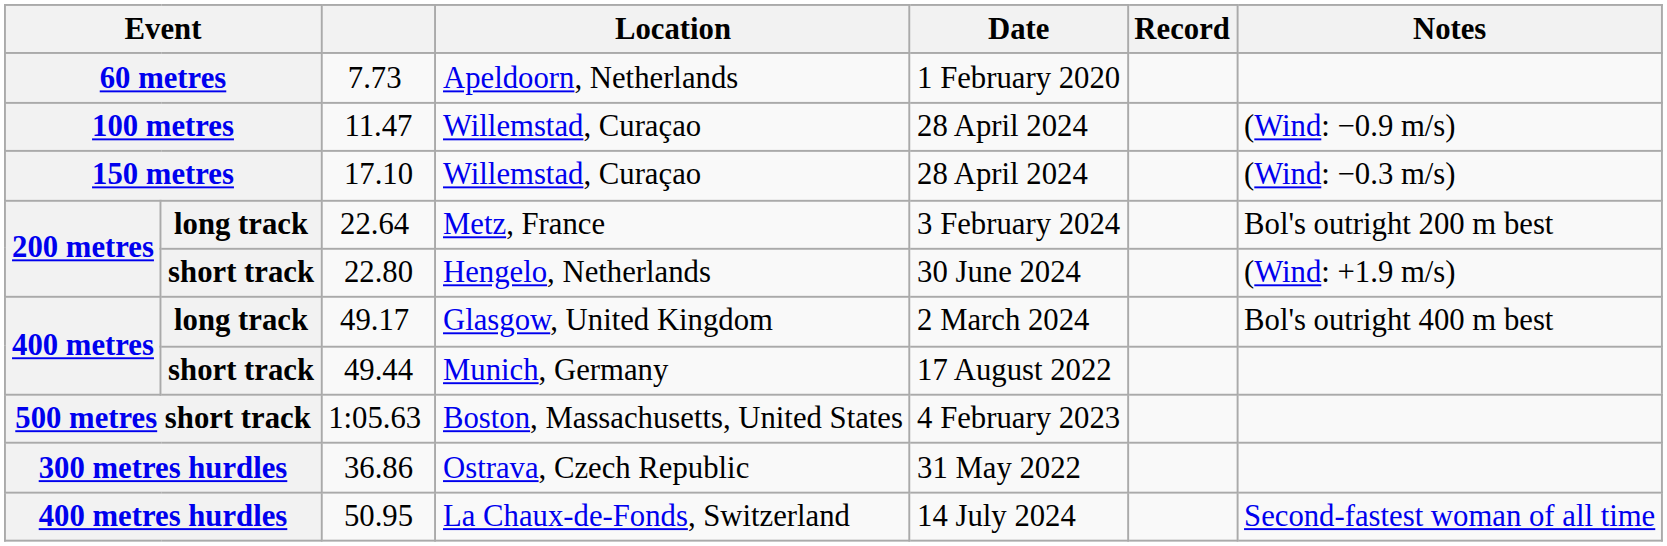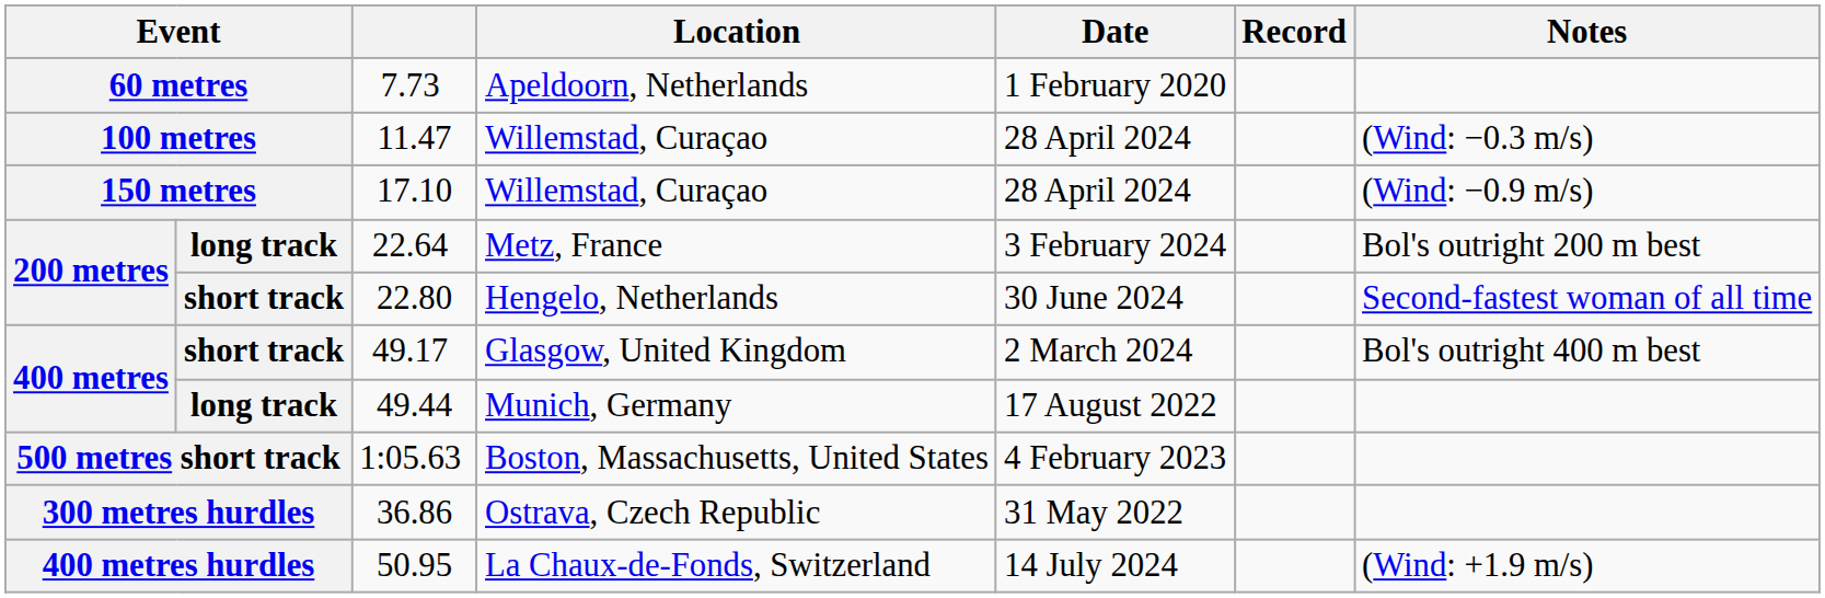 <table class="wikitable">
 <tr>
 <th scope="colgroup" colspan="2">Event</th>
 <th scope="col"></th>
 <th scope="col">Location</th>
 <th scope="col">Date</th>
 <th scope="col">Record</th>
 <th scope="col">Notes</th>
 </tr>
 <tr>
 <th scope="row" colspan="2"><a href='#'>60&nbsp;metres</a></th>
 <td style="text-align:center;">7.73 </td>
 <td><a href='#'>Apeldoorn</a>, Netherlands</td>
 <td>1 February 2020</td>
 <td></td>
 <td></td>
 </tr>
 <tr>
 <th scope="row" colspan="2"><a href='#'>100&nbsp;metres</a></th>
 <td style="text-align:center;">11.47</td>
 <td><a href='#'>Willemstad</a>, Curaçao</td>
 <td>28 April 2024</td>
 <td></td>
-<td>(<a href='#'>Wind</a>: −0.9 m/s)</td>
+<td>(<a href='#'>Wind</a>: −0.3 m/s)</td>
 </tr>
 <tr>
 <th scope="row" colspan="2"><a href='#'>150&nbsp;metres</a></th>
 <td style="text-align:center;">17.10</td>
 <td><a href='#'>Willemstad</a>, Curaçao</td>
 <td>28 April 2024</td>
 <td></td>
-<td>(<a href='#'>Wind</a>: −0.3 m/s)</td>
+<td>(<a href='#'>Wind</a>: −0.9 m/s)</td>
 </tr>
 <tr>
 <th scope="rowgroup" rowspan="2"><a href='#'>200&nbsp;metres</a></th>
 <th scope="row">long track</th>
 <td style="text-align:center;">22.64 </td>
 <td><a href='#'>Metz</a>, France</td>
 <td>3 February 2024</td>
 <td style="text-align:center;"></td>
 <td>Bol's outright 200 m best</td>
 </tr>
 <tr>
 <th scope="row">short track</th>
 <td style="text-align:center;">22.80</td>
 <td><a href='#'>Hengelo</a>, Netherlands</td>
 <td>30 June 2024</td>
 <td></td>
-<td>(<a href='#'>Wind</a>: +1.9 m/s)</td>
+<td><a href='#'>Second-fastest woman of all time</a></td>
 </tr>
 <tr>
 <th scope="rowgroup" rowspan="2"><a href='#'>400&nbsp;metres</a></th>
-<th scope="row">long track</th>
+<th scope="row">short track</th>
 <td style="text-align:center;">49.17 </td>
 <td><a href='#'>Glasgow</a>, United Kingdom</td>
 <td>2 March 2024</td>
 <td style="text-align:center;"></td>
 <td>Bol's outright 400 m best</td>
 </tr>
 <tr>
-<th scope="row">short track</th>
+<th scope="row">long track</th>
 <td style="text-align:center;">49.44</td>
 <td><a href='#'>Munich</a>, Germany</td>
 <td>17 August 2022</td>
 <td style="text-align:center;"> </td>
 </tr>
 <tr>
 <th scope="row" colspan="2"><a href='#'>500&nbsp;metres</a> short track</th>
 <td style="text-align:center;">1:05.63 </td>
 <td><a href='#'>Boston</a>, Massachusetts, United States</td>
 <td>4 February 2023</td>
 <td style="text-align:center;"></td>
 <td></td>
 </tr>
 <tr>
 <th scope="row" colspan="2"><a href='#'>300&nbsp;metres hurdles</a></th>
 <td style="text-align:center;">36.86</td>
 <td><a href='#'>Ostrava</a>, Czech Republic</td>
 <td>31 May 2022</td>
 <td style="text-align:center;"> </td>
 <td></td>
 </tr>
 <tr>
 <th scope="row" colspan="2"><a href='#'>400&nbsp;metres hurdles</a></th>
 <td style="text-align:center;">50.95</td>
 <td><a href='#'>La Chaux-de-Fonds</a>, Switzerland</td>
 <td>14 July 2024</td>
 <td style="text-align:center;"></td>
-<td><a href='#'>Second-fastest woman of all time</a></td>
+<td>(<a href='#'>Wind</a>: +1.9 m/s)</td>
 </tr>
 </table>
